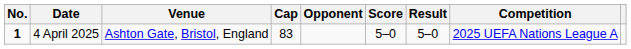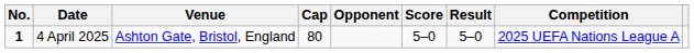 <table class="wikitable sortable">
 <tr>
 <th scope="col">No.</th>
 <th scope="col">Date</th>
 <th scope="col">Venue</th>
 <th scope="col">Cap</th>
 <th scope="col">Opponent</th>
 <th scope="col">Score</th>
 <th scope="col">Result</th>
 <th scope="col">Competition</th>
 <th scope="col" class="unsortable"></th>
 </tr>
 <tr>
 <td style="text-align:center"><strong>1</strong></td>
 <td>4 April 2025</td>
 <td><a href='#'>Ashton Gate</a>, <a href='#'>Bristol</a>, England</td>
-<td align=center>83</td>
+<td align=center>80</td>
 <td></td>
 <td align=center>5–0</td>
 <td align=center>5–0</td>
 <td><a href='#'>2025 UEFA Nations League A</a></td>
 <td align=center></td>
 </tr>
 </table>
